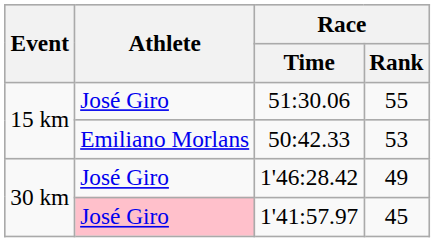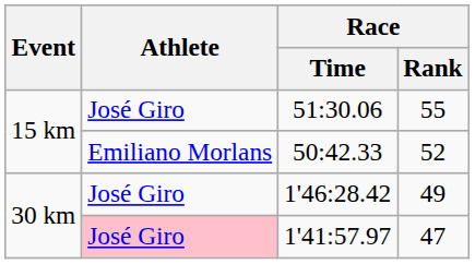 <table class="wikitable" border="1" style="font-size:90%">
 <tr>
 <th rowspan=2>Event</th>
 <th rowspan=2>Athlete</th>
 <th colspan=2>Race</th>
 </tr>
 <tr>
 <th>Time</th>
 <th>Rank</th>
 </tr>
 <tr>
 <td rowspan=2>15 km</td>
 <td><a href='#'>José Giro</a></td>
 <td align=center>51:30.06</td>
 <td align=center>55</td>
 </tr>
 <tr>
 <td><a href='#'>Emiliano Morlans</a></td>
 <td align=center>50:42.33</td>
-<td align=center>53</td>
+<td align=center>52</td>
 </tr>
 <tr>
 <td rowspan=2>30 km</td>
 <td><a href='#'>José Giro</a></td>
 <td align=center>1'46:28.42</td>
 <td align=center>49</td>
 </tr>
 <tr>
 <td style="background: pink;"><a href='#'>José Giro</a></td>
 <td align=center>1'41:57.97</td>
-<td align=center>45</td>
+<td align=center>47</td>
 </tr>
 </table>
